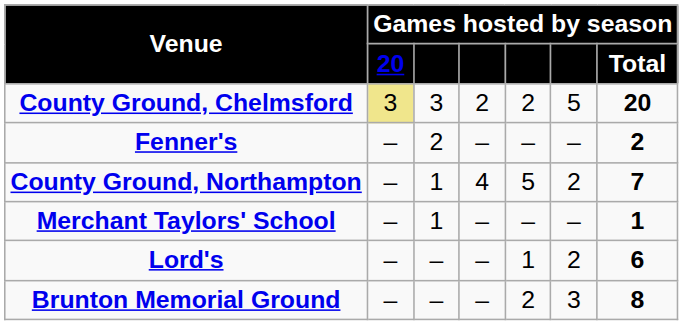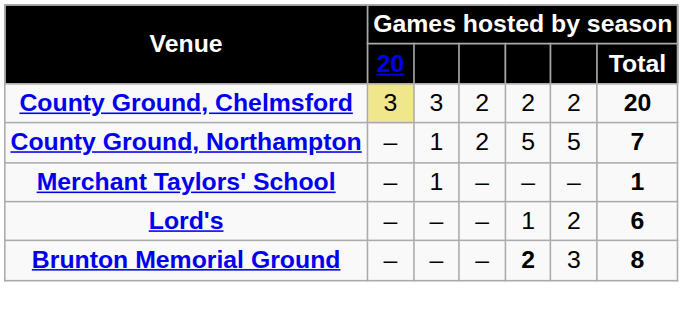 <table class="wikitable" style="font-size:100%">
 <tr>
 <th rowspan=2 style="background:black; color:white">Venue</th>
 <th colspan=6 style="background:black; color:white">Games hosted by season</th>
 </tr>
 <tr align=center style="background:black;">
 <td><strong><a href='#'><span>20</span></a></strong></td>
 <td><strong><span>21</span></strong></td>
 <td><strong><span>22</span></strong></td>
 <td><strong><span>23</span></strong></td>
 <td><strong><span>24</span></strong></td>
 <td style="color:white"><strong>Total</strong></td>
 </tr>
 <tr align=center>
 <td><strong><a href='#'>County Ground, Chelmsford</a></strong></td>
 <td style="background: khaki;">3</td>
 <td>3</td>
 <td>2</td>
 <td>2</td>
-<td>5</td>
+<td>2</td>
 <td><strong>20</strong></td>
-</tr>
-<tr align=center>
-<td><strong><a href='#'>Fenner's</a></strong></td>
-<td>–</td>
-<td>2</td>
-<td>–</td>
-<td>–</td>
-<td>–</td>
-<td><strong>2</strong></td>
 </tr>
 <tr align=center>
 <td><strong><a href='#'>County Ground, Northampton</a></strong></td>
 <td>–</td>
 <td>1</td>
-<td>4</td>
+<td>2</td>
 <td>5</td>
-<td>2</td>
+<td>5</td>
 <td><strong>7</strong></td>
 </tr>
 <tr align=center>
 <td><strong><a href='#'>Merchant Taylors' School</a></strong></td>
 <td>–</td>
 <td>1</td>
 <td>–</td>
 <td>–</td>
 <td>–</td>
 <td><strong>1</strong></td>
 </tr>
 <tr align=center>
 <td><strong><a href='#'>Lord's</a></strong></td>
 <td>–</td>
 <td>–</td>
 <td>–</td>
 <td>1</td>
 <td>2</td>
 <td><strong>6</strong></td>
 </tr>
 <tr align=center>
 <td><strong><a href='#'>Brunton Memorial Ground</a></strong></td>
 <td>–</td>
 <td>–</td>
 <td>–</td>
-<td>2</td>
+<td><strong>2</strong></td>
 <td>3</td>
 <td><strong>8</strong></td>
 </tr>
 </table>
